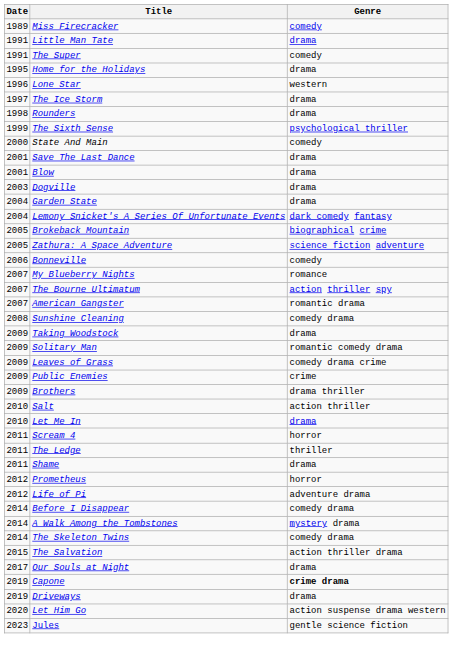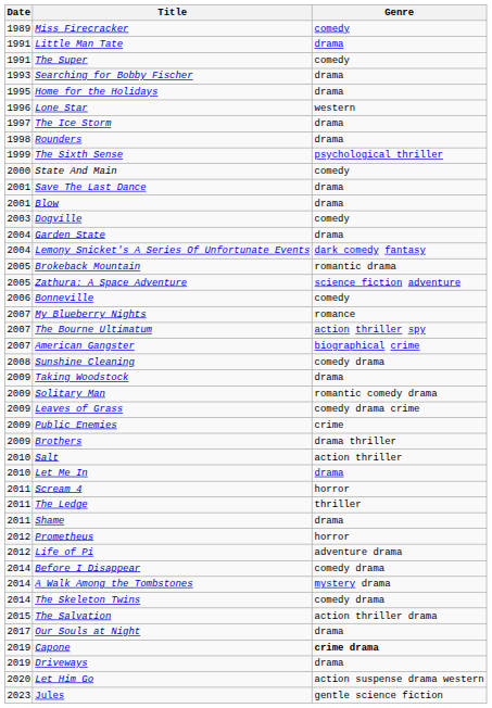 <table class="wikitable sortable">
 <tr>
 <th>Date</th>
 <th>Title</th>
 <th>Genre</th>
 </tr>
 <tr>
 <td>1989</td>
 <td><em><a href='#'>Miss Firecracker</a></em></td>
 <td><a href='#'>comedy</a></td>
 </tr>
 <tr>
 <td>1991</td>
 <td><em><a href='#'>Little Man Tate</a></em></td>
 <td><a href='#'>drama</a></td>
 </tr>
 <tr>
 <td>1991</td>
 <td><em><a href='#'>The Super</a></em></td>
 <td>comedy</td>
+</tr>
+<tr>
+<td>1993</td>
+<td><em><a href='#'>Searching for Bobby Fischer</a></em></td>
+<td>drama</td>
 </tr>
 <tr>
 <td>1995</td>
 <td><em><a href='#'>Home for the Holidays</a></em></td>
 <td>drama</td>
 </tr>
 <tr>
 <td>1996</td>
 <td><em><a href='#'>Lone Star</a></em></td>
 <td>western</td>
 </tr>
 <tr>
 <td>1997</td>
 <td><em><a href='#'>The Ice Storm</a></em></td>
 <td>drama</td>
 </tr>
 <tr>
 <td>1998</td>
 <td><em><a href='#'>Rounders</a></em></td>
 <td>drama</td>
 </tr>
 <tr>
 <td>1999</td>
 <td><em><a href='#'>The Sixth Sense</a></em></td>
 <td><a href='#'>psychological thriller</a></td>
 </tr>
 <tr>
 <td>2000</td>
 <td><em>State And Main</em></td>
 <td>comedy</td>
 </tr>
 <tr>
 <td>2001</td>
 <td><em><a href='#'>Save The Last Dance</a></em></td>
 <td>drama</td>
 </tr>
 <tr>
 <td>2001</td>
 <td><em><a href='#'>Blow</a></em></td>
 <td>drama</td>
 </tr>
 <tr>
 <td>2003</td>
 <td><em><a href='#'>Dogville</a></em></td>
-<td>drama</td>
+<td>comedy</td>
 </tr>
 <tr>
 <td>2004</td>
 <td><em><a href='#'>Garden State</a> </em></td>
 <td>drama</td>
 </tr>
 <tr>
 <td>2004</td>
 <td><em><a href='#'>Lemony Snicket's A Series Of Unfortunate Events</a></em></td>
 <td><a href='#'>dark comedy</a> <a href='#'>fantasy</a></td>
 </tr>
 <tr>
 <td>2005</td>
 <td><em><a href='#'>Brokeback Mountain</a></em></td>
-<td><a href='#'>biographical</a> <a href='#'>crime</a></td>
+<td>romantic drama</td>
 </tr>
 <tr>
 <td>2005</td>
 <td><em><a href='#'>Zathura: A Space Adventure</a></em></td>
 <td><a href='#'>science fiction</a> <a href='#'>adventure</a></td>
 </tr>
 <tr>
 <td>2006</td>
 <td><em><a href='#'>Bonneville</a></em></td>
 <td>comedy</td>
 </tr>
 <tr>
 <td>2007</td>
 <td><em><a href='#'>My Blueberry Nights</a></em></td>
 <td>romance</td>
 </tr>
 <tr>
 <td>2007</td>
 <td><em><a href='#'>The Bourne Ultimatum</a></em></td>
 <td><a href='#'>action</a> <a href='#'>thriller</a> <a href='#'>spy</a></td>
 </tr>
 <tr>
 <td>2007</td>
 <td><em><a href='#'>American Gangster</a></em></td>
-<td>romantic drama</td>
+<td><a href='#'>biographical</a> <a href='#'>crime</a></td>
 </tr>
 <tr>
 <td>2008</td>
 <td><em><a href='#'>Sunshine Cleaning</a></em></td>
 <td>comedy drama</td>
 </tr>
 <tr>
 <td>2009</td>
 <td><em><a href='#'>Taking Woodstock</a></em></td>
 <td>drama</td>
 </tr>
 <tr>
 <td>2009</td>
 <td><em><a href='#'>Solitary Man</a></em></td>
 <td>romantic comedy drama</td>
 </tr>
 <tr>
 <td>2009</td>
 <td><em><a href='#'>Leaves of Grass</a></em></td>
 <td>comedy drama crime</td>
 </tr>
 <tr>
 <td>2009</td>
 <td><em><a href='#'>Public Enemies</a></em></td>
 <td>crime</td>
 </tr>
 <tr>
 <td>2009</td>
 <td><em><a href='#'>Brothers</a></em></td>
 <td>drama thriller</td>
 </tr>
 <tr>
 <td>2010</td>
 <td><em><a href='#'>Salt</a></em></td>
 <td>action thriller</td>
 </tr>
 <tr>
 <td>2010</td>
 <td><em><a href='#'>Let Me In</a></em></td>
 <td><a href='#'>drama</a></td>
 </tr>
 <tr>
 <td>2011</td>
 <td><em><a href='#'>Scream 4</a></em></td>
 <td>horror</td>
 </tr>
 <tr>
 <td>2011</td>
 <td><em><a href='#'>The Ledge</a></em></td>
 <td>thriller</td>
 </tr>
 <tr>
 <td>2011</td>
 <td><em><a href='#'>Shame</a></em></td>
 <td>drama</td>
 </tr>
 <tr>
 <td>2012</td>
 <td><em><a href='#'>Prometheus</a></em></td>
 <td>horror</td>
 </tr>
 <tr>
 <td>2012</td>
 <td><em><a href='#'>Life of Pi</a></em></td>
 <td>adventure drama</td>
 </tr>
 <tr>
 <td>2014</td>
 <td><em><a href='#'>Before I Disappear</a></em></td>
 <td>comedy drama</td>
 </tr>
 <tr>
 <td>2014</td>
 <td><em><a href='#'>A Walk Among the Tombstones</a></em></td>
 <td><a href='#'>mystery</a> drama</td>
 </tr>
 <tr>
 <td>2014</td>
 <td><em><a href='#'>The Skeleton Twins</a></em></td>
 <td>comedy drama</td>
 </tr>
 <tr>
 <td>2015</td>
 <td><em><a href='#'>The Salvation</a></em></td>
 <td>action thriller drama</td>
 </tr>
 <tr>
 <td>2017</td>
 <td><em><a href='#'>Our Souls at Night</a></em></td>
 <td>drama</td>
 </tr>
 <tr>
 <td>2019</td>
 <td><em><a href='#'>Capone</a></em></td>
 <td><strong>crime drama</strong></td>
 </tr>
 <tr>
 <td>2019</td>
 <td><em><a href='#'>Driveways</a></em></td>
 <td>drama</td>
 </tr>
 <tr>
 <td>2020</td>
 <td><em><a href='#'>Let Him Go</a></em></td>
 <td>action suspense drama western</td>
 </tr>
 <tr>
 <td>2023</td>
 <td><a href='#'>Jules</a></td>
 <td>gentle science fiction</td>
 </tr>
 </table>
